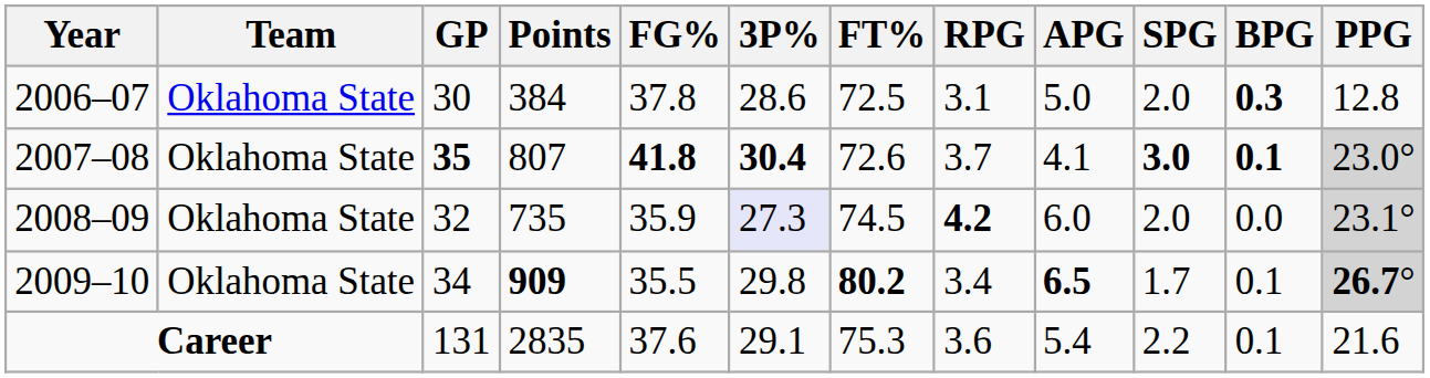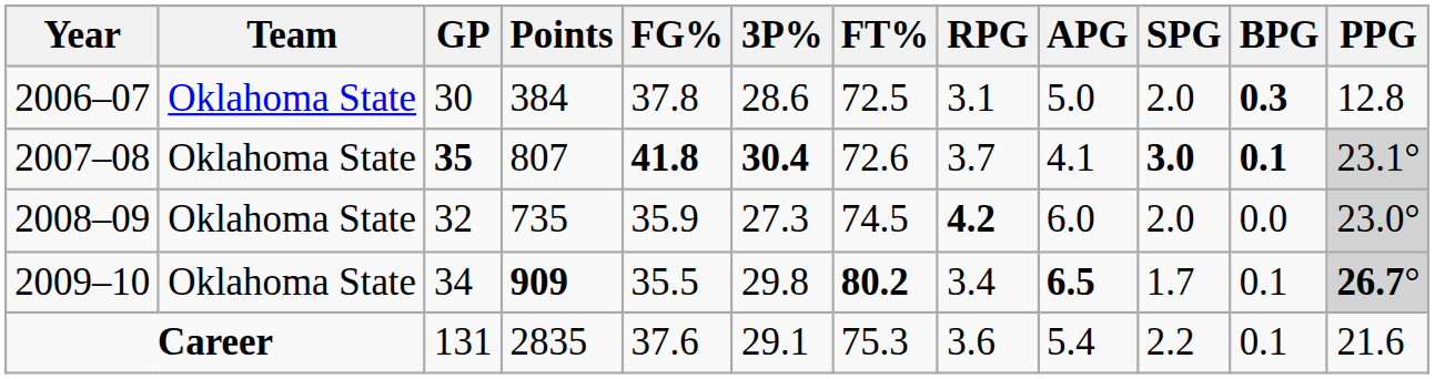 <table class="wikitable">
 <tr>
 <th>Year</th>
 <th>Team</th>
 <th>GP</th>
 <th>Points</th>
 <th>FG%</th>
 <th>3P%</th>
 <th>FT%</th>
 <th>RPG</th>
 <th>APG</th>
 <th>SPG</th>
 <th>BPG</th>
 <th>PPG</th>
 </tr>
 <tr>
 <td>2006–07</td>
 <td><a href='#'>Oklahoma State</a></td>
 <td>30</td>
 <td>384</td>
 <td>37.8</td>
 <td>28.6</td>
 <td>72.5</td>
 <td>3.1</td>
 <td>5.0</td>
 <td>2.0</td>
 <td><strong>0.3</strong></td>
 <td>12.8</td>
 </tr>
 <tr>
 <td>2007–08</td>
 <td>Oklahoma State</td>
 <td><strong>35</strong></td>
 <td>807</td>
 <td><strong>41.8</strong></td>
 <td><strong>30.4</strong></td>
 <td>72.6</td>
 <td>3.7</td>
 <td>4.1</td>
 <td><strong>3.0</strong></td>
 <td><strong>0.1</strong></td>
-<td style="background:#D3D3D3">23.0°</td>
+<td style="background:#D3D3D3">23.1°</td>
 </tr>
 <tr>
 <td>2008–09</td>
 <td>Oklahoma State</td>
 <td>32</td>
 <td>735</td>
 <td>35.9</td>
-<td style="background: lavender;">27.3</td>
+<td>27.3</td>
 <td>74.5</td>
 <td><strong>4.2</strong></td>
 <td>6.0</td>
 <td>2.0</td>
 <td>0.0</td>
-<td style="background:#D3D3D3">23.1°</td>
+<td style="background:#D3D3D3">23.0°</td>
 </tr>
 <tr>
 <td>2009–10</td>
 <td>Oklahoma State</td>
 <td>34</td>
 <td><strong>909</strong></td>
 <td>35.5</td>
 <td>29.8</td>
 <td><strong>80.2</strong></td>
 <td>3.4</td>
 <td><strong>6.5</strong></td>
 <td>1.7</td>
 <td>0.1</td>
 <td style="background:#D3D3D3"><strong>26.7</strong>°</td>
 </tr>
 <tr class="sortbottom">
 <td colspan=2  align="center"><strong>Career</strong></td>
 <td>131</td>
 <td>2835</td>
 <td>37.6</td>
 <td>29.1</td>
 <td>75.3</td>
 <td>3.6</td>
 <td>5.4</td>
 <td>2.2</td>
 <td>0.1</td>
 <td>21.6</td>
 </tr>
 </table>
